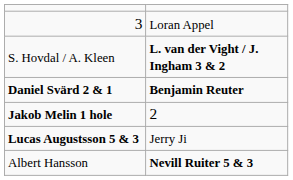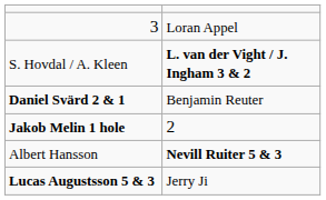 <table class="wikitable">
 <tr>
 <td align="center" width="140"></td>
 <td align="center" width="140"></td>
 </tr>
 <tr>
 <td align="right">3</td>
 <td><small>Loran Appel</small></td>
 </tr>
 <tr>
 <td><small>S. Hovdal / A. Kleen</small></td>
 <td><small><strong>L. van der Vight / J. Ingham 3 & 2</strong></small></td>
 </tr>
 <tr>
 <td><small><strong>Daniel Svärd 2 & 1</strong></small></td>
-<td><strong><small>Benjamin Reuter</small></strong></td>
+<td><small>Benjamin Reuter</small></td>
 </tr>
 <tr>
 <td><small><strong>Jakob Melin 1 hole</strong></small></td>
 <td>2</td>
 </tr>
 <tr>
+<td><small>Albert Hansson</small></td>
+<td><small><strong>Nevill Ruiter 5 & 3</strong></small></td>
+</tr>
+<tr>
 <td><small><strong>Lucas Augustsson 5 & 3</strong></small></td>
 <td><small>Jerry Ji</small></td>
 </tr>
-<tr>
-<td><small>Albert Hansson</small></td>
-<td><small><strong>Nevill Ruiter 5 & 3</strong></small></td>
-</tr>
 </table>
